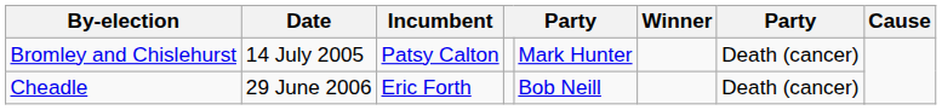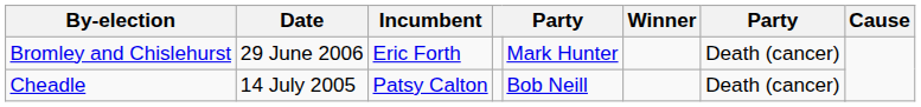 <table class="wikitable">
 <tr>
 <th>By-election</th>
 <th>Date</th>
 <th>Incumbent</th>
 <th colspan=2>Party</th>
 <th>Winner</th>
 <th colspan=2>Party</th>
 <th>Cause</th>
 </tr>
 <tr>
 <td><a href='#'>Bromley and Chislehurst</a></td>
-<td>14 July 2005</td>
-<td><a href='#'>Patsy Calton</a></td>
+<td>29 June 2006</td>
+<td><a href='#'>Eric Forth</a></td>
 <td></td>
 <td><a href='#'>Mark Hunter</a></td>
 <td></td>
 <td>Death (cancer)</td>
 </tr>
 <tr>
 <td><a href='#'>Cheadle</a></td>
-<td>29 June 2006</td>
-<td><a href='#'>Eric Forth</a></td>
+<td>14 July 2005</td>
+<td><a href='#'>Patsy Calton</a></td>
 <td></td>
 <td><a href='#'>Bob Neill</a></td>
 <td></td>
 <td>Death (cancer)</td>
 </tr>
 </table>
